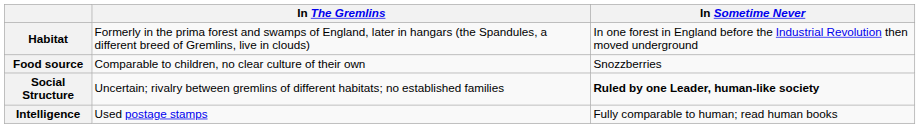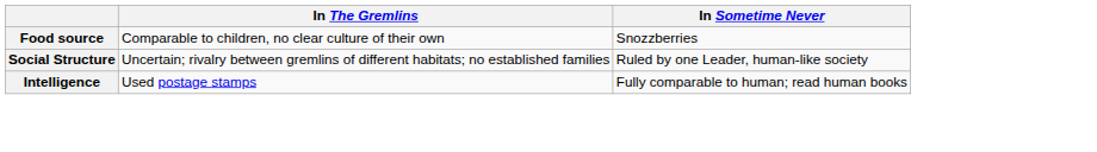 <table class="wikitable">
 <tr>
 <th></th>
 <th>In <em><a href='#'>The Gremlins</a></em></th>
 <th>In <em><a href='#'>Sometime Never</a></em></th>
-</tr>
-<tr>
-<th>Habitat</th>
-<td>Formerly in the prima forest and swamps of England, later in hangars (the Spandules, a different breed of Gremlins, live in clouds)</td>
-<td>In one forest in England before the <a href='#'>Industrial Revolution</a> then moved underground</td>
 </tr>
 <tr>
 <th>Food source</th>
 <td>Comparable to children, no clear culture of their own</td>
 <td>Snozzberries</td>
 </tr>
 <tr>
 <th>Social Structure</th>
 <td>Uncertain; rivalry between gremlins of different habitats; no established families</td>
-<td><strong>Ruled by one Leader, human-like society</strong></td>
+<td>Ruled by one Leader, human-like society</td>
 </tr>
 <tr>
 <th>Intelligence</th>
 <td>Used <a href='#'>postage stamps</a></td>
 <td>Fully comparable to human; read human books</td>
 </tr>
 </table>
